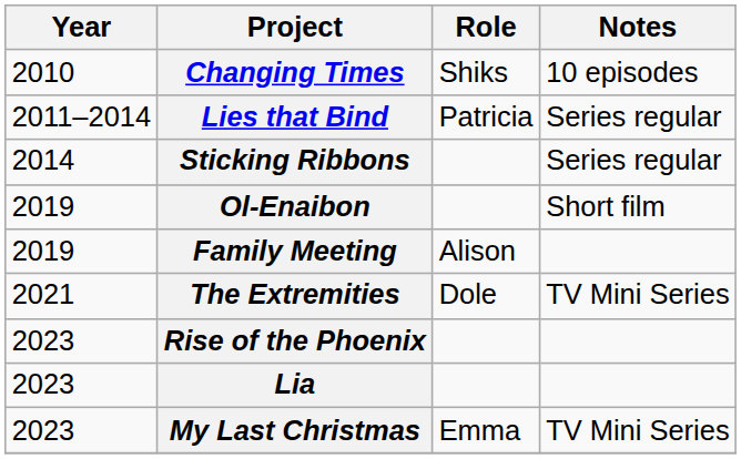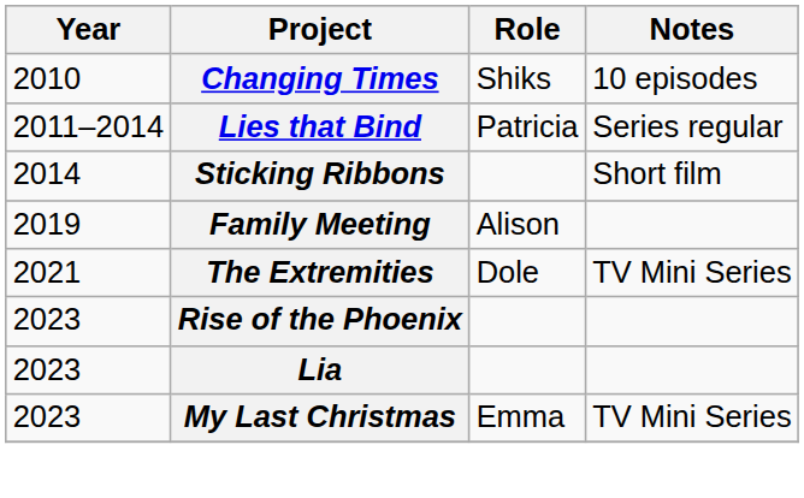 <table class="wikitable sortable">
 <tr>
 <th>Year</th>
 <th>Project</th>
 <th>Role</th>
 <th>Notes</th>
 </tr>
 <tr>
 <td>2010</td>
 <th><em><a href='#'>Changing Times</a></em></th>
 <td>Shiks</td>
 <td>10 episodes</td>
 </tr>
 <tr>
 <td>2011–2014</td>
 <th><em><a href='#'>Lies that Bind</a></em></th>
 <td>Patricia</td>
 <td>Series regular<br></td>
 </tr>
 <tr>
 <td>2014</td>
 <th><em>Sticking Ribbons</em></th>
-<td></td>
-<td>Series regular<br></td>
-</tr>
-<tr>
-<td>2019</td>
-<th><em>Ol-Enaibon</em></th>
 <td></td>
 <td>Short film</td>
 </tr>
 <tr>
 <td>2019</td>
 <th><em>Family Meeting</em></th>
 <td>Alison</td>
 <td></td>
 </tr>
 <tr>
 <td>2021</td>
 <th><em>The Extremities</em></th>
 <td>Dole</td>
 <td>TV Mini Series</td>
 </tr>
 <tr>
 <td>2023</td>
 <th><em>Rise of the Phoenix</em></th>
 <td></td>
 <td></td>
 </tr>
 <tr>
 <td>2023</td>
 <th><em>Lia</em></th>
 <td></td>
 <td></td>
 </tr>
 <tr>
 <td>2023</td>
 <th><em>My Last Christmas</em></th>
 <td>Emma</td>
 <td>TV Mini Series</td>
 </tr>
 <tr>
 </tr>
 </table>
